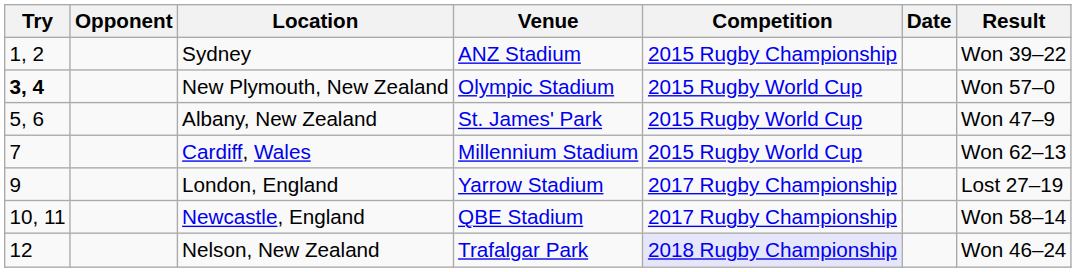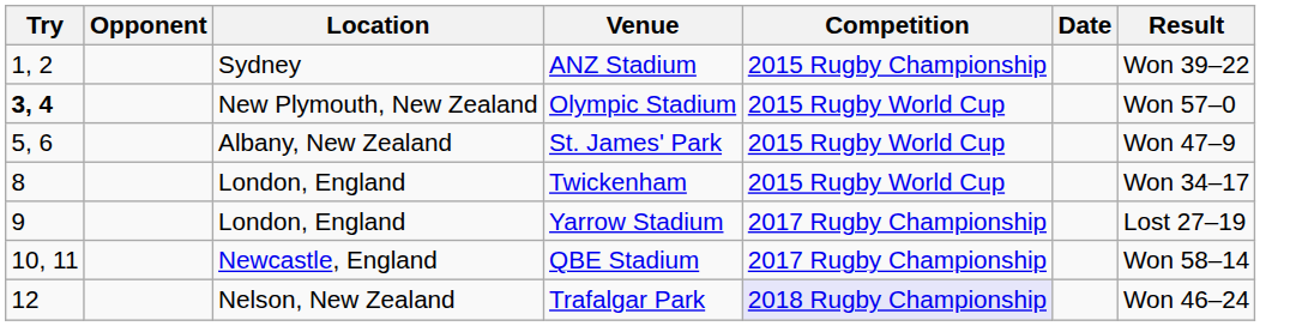 <table class="wikitable sortable" style="font-size:95%">
 <tr>
 <th>Try</th>
 <th>Opponent</th>
 <th>Location</th>
 <th>Venue</th>
 <th>Competition</th>
 <th>Date</th>
 <th>Result</th>
 </tr>
 <tr>
 <td>1, 2</td>
 <td></td>
 <td>Sydney</td>
 <td><a href='#'>ANZ Stadium</a></td>
 <td><a href='#'>2015 Rugby Championship</a></td>
 <td></td>
 <td>Won 39–22</td>
 </tr>
 <tr>
 <td><strong>3, 4</strong></td>
 <td></td>
 <td>New Plymouth, New Zealand</td>
 <td><a href='#'>Olympic Stadium</a></td>
 <td><a href='#'>2015 Rugby World Cup</a></td>
 <td></td>
 <td>Won 57–0</td>
 </tr>
 <tr>
 <td>5, 6</td>
 <td></td>
 <td>Albany, New Zealand</td>
 <td><a href='#'>St. James' Park</a></td>
 <td><a href='#'>2015 Rugby World Cup</a></td>
 <td></td>
 <td>Won 47–9</td>
 </tr>
 <tr>
-<td>7</td>
+<td>8</td>
 <td></td>
-<td><a href='#'>Cardiff</a>, <a href='#'>Wales</a></td>
-<td><a href='#'>Millennium Stadium</a></td>
+<td>London, England</td>
+<td><a href='#'>Twickenham</a></td>
 <td><a href='#'>2015 Rugby World Cup</a></td>
 <td></td>
-<td>Won 62–13</td>
+<td>Won 34–17</td>
 </tr>
 <tr>
 <td>9</td>
 <td></td>
 <td>London, England</td>
 <td><a href='#'>Yarrow Stadium</a></td>
 <td><a href='#'>2017 Rugby Championship</a></td>
 <td></td>
 <td>Lost 27–19</td>
 </tr>
 <tr>
 <td>10, 11</td>
 <td></td>
 <td><a href='#'>Newcastle</a>, England</td>
 <td><a href='#'>QBE Stadium</a></td>
 <td><a href='#'>2017 Rugby Championship</a></td>
 <td></td>
 <td>Won 58–14</td>
 </tr>
 <tr>
 <td>12</td>
 <td></td>
 <td>Nelson, New Zealand</td>
 <td><a href='#'>Trafalgar Park</a></td>
 <td style="background: lavender;"><a href='#'>2018 Rugby Championship</a></td>
 <td></td>
 <td>Won 46–24</td>
 </tr>
 </table>
